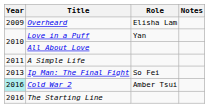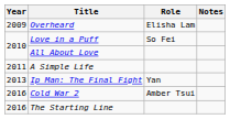 <table class="wikitable" style="font-size: 90%;">
 <tr>
 <th>Year</th>
 <th>Title</th>
 <th>Role</th>
 <th>Notes</th>
 </tr>
 <tr>
 <td>2009</td>
 <td><em><a href='#'>Overheard</a></em></td>
 <td>Elisha Lam</td>
 <td></td>
 </tr>
 <tr>
 <td rowspan=2>2010</td>
 <td><em><a href='#'>Love in a Puff</a></em></td>
-<td>Yan</td>
+<td>So Fei</td>
 <td></td>
 </tr>
 <tr>
 <td><em><a href='#'>All About Love</a></em></td>
 <td></td>
 <td></td>
 </tr>
 <tr>
 <td>2011</td>
 <td><em>A Simple Life</em></td>
 <td></td>
 <td></td>
 </tr>
 <tr>
 <td>2013</td>
 <td><em><a href='#'>Ip Man: The Final Fight</a></em></td>
-<td>So Fei</td>
+<td>Yan</td>
 <td></td>
 </tr>
 <tr>
-<td style="background: paleturquoise;">2016</td>
+<td>2016</td>
 <td><em><a href='#'>Cold War 2</a></em></td>
 <td>Amber Tsui</td>
 <td></td>
 </tr>
 <tr>
 <td>2016</td>
 <td><em>The Starting Line</em></td>
 <td></td>
 <td></td>
 </tr>
 </table>
